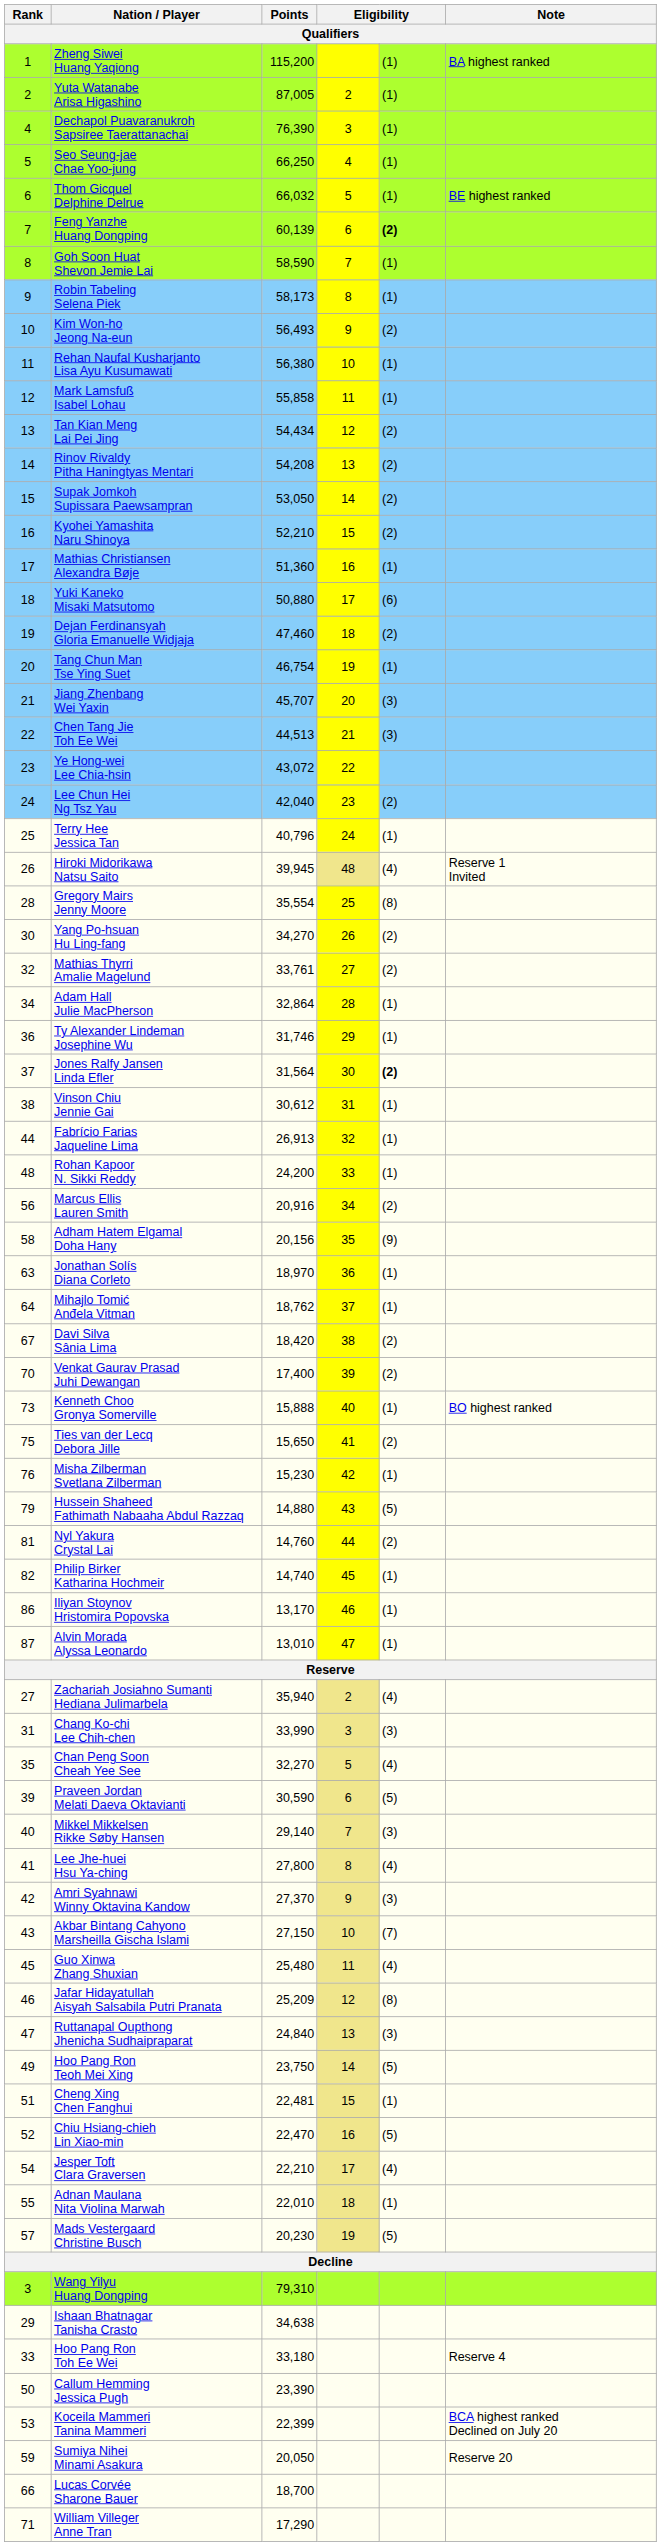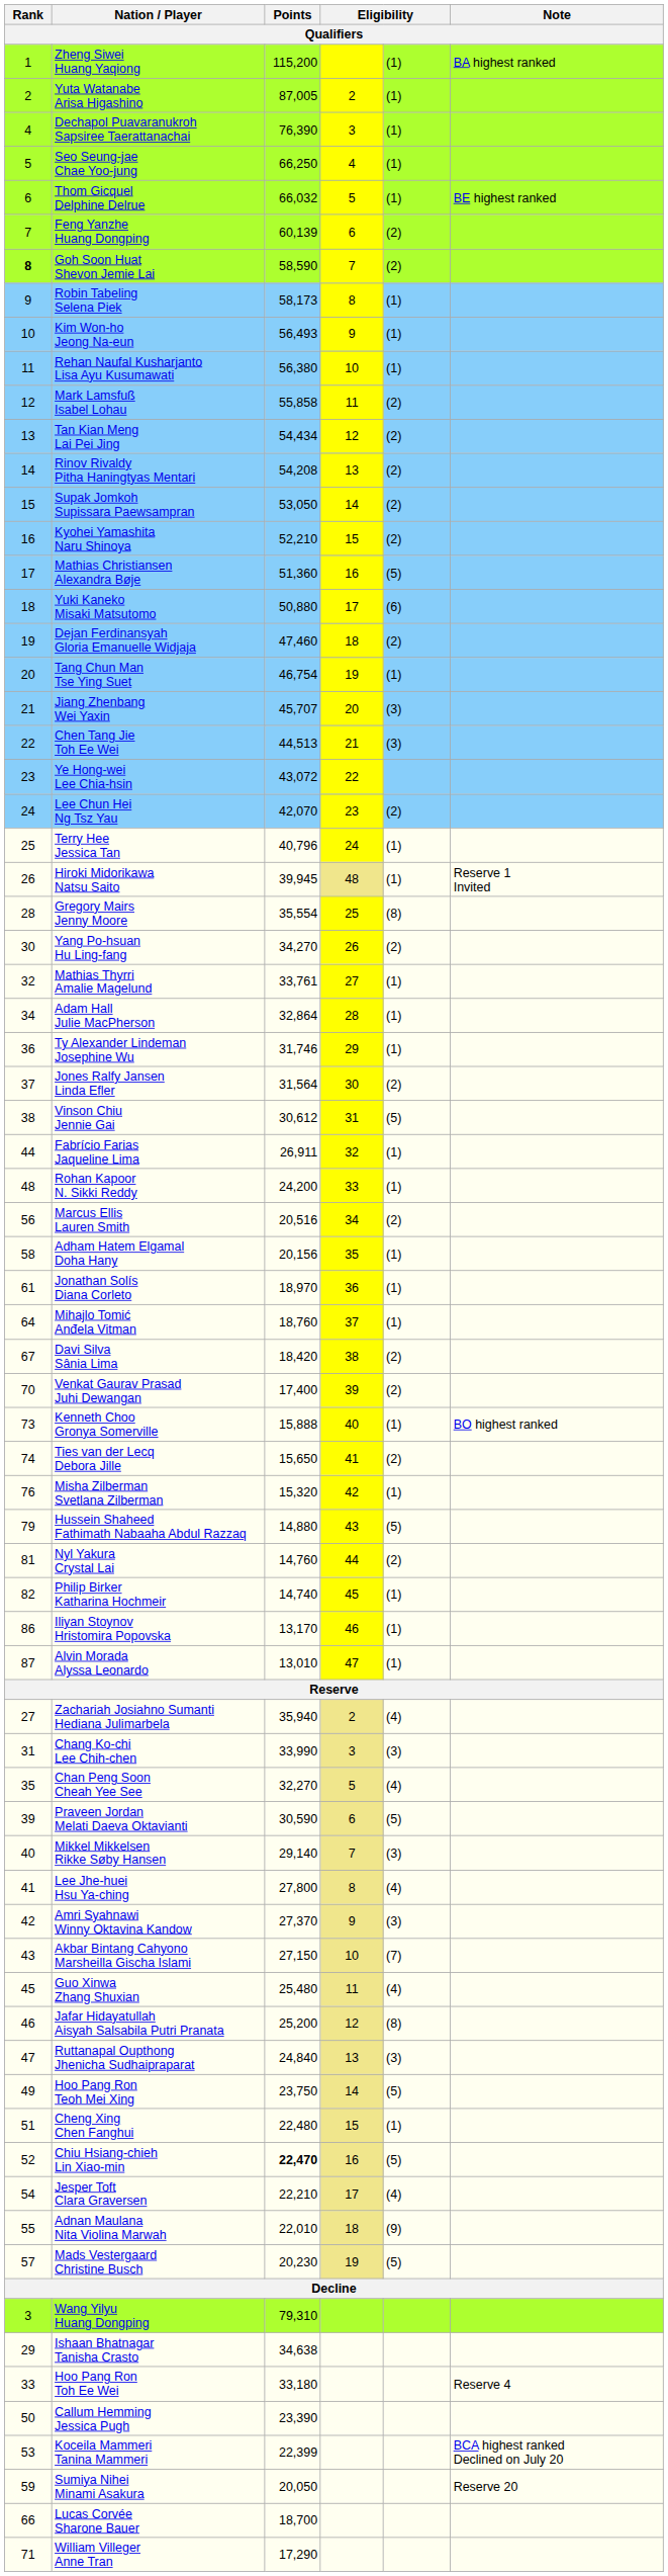 <table class="sortable wikitable" style="font-size:95%">
 <tr>
 <th width="50">Rank</th>
 <th width="250">Nation / Player</th>
 <th width="60">Points</th>
 <th colspan="2" width="150">Eligibility</th>
 <th width="250">Note</th>
 </tr>
 <tr>
 <th colspan="6">Qualifiers</th>
 </tr>
 <tr bgcolor="#ADFF2F">
 <td align="center">1</td>
 <td> <a href='#'>Zheng Siwei</a><br> <a href='#'>Huang Yaqiong</a></td>
 <td align="right">115,200</td>
 <td align="center" bgcolor="#FFFF00"></td>
 <td> (1)</td>
 <td><a href='#'>BA</a> highest ranked</td>
 </tr>
 <tr bgcolor="#ADFF2F">
 <td align="center">2</td>
 <td> <a href='#'>Yuta Watanabe</a><br> <a href='#'>Arisa Higashino</a></td>
 <td align="right">87,005</td>
 <td align="center" bgcolor="#FFFF00"> 2</td>
 <td> (1)</td>
 <td></td>
 </tr>
 <tr bgcolor="#ADFF2F">
 <td align="center">4</td>
 <td> <a href='#'>Dechapol Puavaranukroh</a><br> <a href='#'>Sapsiree Taerattanachai</a></td>
 <td align="right">76,390</td>
 <td align="center" bgcolor="#FFFF00"> 3</td>
 <td> (1)</td>
 <td></td>
 </tr>
 <tr bgcolor="#ADFF2F">
 <td align="center">5</td>
 <td> <a href='#'>Seo Seung-jae</a><br> <a href='#'>Chae Yoo-jung</a></td>
 <td align="right">66,250</td>
 <td align="center" bgcolor="#FFFF00"> 4</td>
 <td> (1)</td>
 <td></td>
 </tr>
 <tr bgcolor="#ADFF2F">
 <td align="center">6</td>
 <td> <a href='#'>Thom Gicquel</a><br> <a href='#'>Delphine Delrue</a></td>
 <td align="right">66,032</td>
 <td align="center" bgcolor="#FFFF00"> 5</td>
 <td> (1)</td>
 <td><a href='#'>BE</a> highest ranked</td>
 </tr>
 <tr bgcolor="#ADFF2F">
 <td align="center">7</td>
 <td> <a href='#'>Feng Yanzhe</a><br> <a href='#'>Huang Dongping</a></td>
 <td align="right">60,139</td>
 <td align="center" bgcolor="#FFFF00"> 6</td>
-<td><strong> (2)</strong></td>
+<td> (2)</td>
 <td></td>
 </tr>
 <tr bgcolor="#ADFF2F">
-<td align="center">8</td>
+<td align="center"><strong>8</strong></td>
 <td> <a href='#'>Goh Soon Huat</a><br> <a href='#'>Shevon Jemie Lai</a></td>
 <td align="right">58,590</td>
 <td align="center" bgcolor="#FFFF00"> 7</td>
-<td> (1)</td>
+<td> (2)</td>
 <td></td>
 </tr>
 <tr bgcolor="#87CEFA">
 <td align="center">9</td>
 <td> <a href='#'>Robin Tabeling</a><br> <a href='#'>Selena Piek</a></td>
 <td align="right">58,173</td>
 <td align="center" bgcolor="#FFFF00"> 8</td>
 <td> (1)</td>
 <td></td>
 </tr>
 <tr bgcolor="#87CEFA">
 <td align="center">10</td>
 <td> <a href='#'>Kim Won-ho</a><br> <a href='#'>Jeong Na-eun</a></td>
 <td align="right">56,493</td>
 <td align="center" bgcolor="#FFFF00"> 9</td>
-<td> (2)</td>
+<td> (1)</td>
 <td></td>
 </tr>
 <tr bgcolor="#87CEFA">
 <td align="center">11</td>
 <td> <a href='#'>Rehan Naufal Kusharjanto</a><br> <a href='#'>Lisa Ayu Kusumawati</a></td>
 <td align="right">56,380</td>
 <td align="center" bgcolor="#FFFF00"> 10</td>
 <td> (1)</td>
 <td></td>
 </tr>
 <tr bgcolor="#87CEFA">
 <td align="center">12</td>
 <td> <a href='#'>Mark Lamsfuß</a><br> <a href='#'>Isabel Lohau</a></td>
 <td align="right">55,858</td>
 <td align="center" bgcolor="#FFFF00"> 11</td>
-<td> (1)</td>
+<td> (2)</td>
 <td></td>
 </tr>
 <tr bgcolor="#87CEFA">
 <td align="center">13</td>
 <td> <a href='#'>Tan Kian Meng</a><br> <a href='#'>Lai Pei Jing</a></td>
 <td align="right">54,434</td>
 <td align="center" bgcolor="#FFFF00"> 12</td>
 <td> (2)</td>
 <td></td>
 </tr>
 <tr bgcolor="#87CEFA">
 <td align="center">14</td>
 <td> <a href='#'>Rinov Rivaldy</a><br> <a href='#'>Pitha Haningtyas Mentari</a></td>
 <td align="right">54,208</td>
 <td align="center" bgcolor="#FFFF00"> 13</td>
 <td> (2)</td>
 <td></td>
 </tr>
 <tr bgcolor="#87CEFA">
 <td align="center">15</td>
 <td> <a href='#'>Supak Jomkoh</a><br> <a href='#'>Supissara Paewsampran</a></td>
 <td align="right">53,050</td>
 <td align="center" bgcolor="#FFFF00"> 14</td>
 <td> (2)</td>
 <td></td>
 </tr>
 <tr bgcolor="#87CEFA">
 <td align="center">16</td>
 <td> <a href='#'>Kyohei Yamashita</a><br> <a href='#'>Naru Shinoya</a></td>
 <td align="right">52,210</td>
 <td align="center" bgcolor="#FFFF00"> 15</td>
 <td> (2)</td>
 <td></td>
 </tr>
 <tr bgcolor="#87CEFA">
 <td align="center">17</td>
 <td> <a href='#'>Mathias Christiansen</a><br> <a href='#'>Alexandra Bøje</a></td>
 <td align="right">51,360</td>
 <td align="center" bgcolor="#FFFF00"> 16</td>
-<td> (1)</td>
+<td> (5)</td>
 <td></td>
 </tr>
 <tr bgcolor="#87CEFA">
 <td align="center">18</td>
 <td> <a href='#'>Yuki Kaneko</a><br> <a href='#'>Misaki Matsutomo</a></td>
 <td align="right">50,880</td>
 <td align="center" bgcolor="#FFFF00"> 17</td>
 <td> (6)</td>
 <td></td>
 </tr>
 <tr bgcolor="#87CEFA">
 <td align="center">19</td>
 <td> <a href='#'>Dejan Ferdinansyah</a><br> <a href='#'>Gloria Emanuelle Widjaja</a></td>
 <td align="right">47,460</td>
 <td align="center" bgcolor="#FFFF00"> 18</td>
 <td> (2)</td>
 <td></td>
 </tr>
 <tr bgcolor="#87CEFA">
 <td align="center">20</td>
 <td> <a href='#'>Tang Chun Man</a><br> <a href='#'>Tse Ying Suet</a></td>
 <td align="right">46,754</td>
 <td align="center" bgcolor="#FFFF00"> 19</td>
 <td> (1)</td>
 <td></td>
 </tr>
 <tr bgcolor="#87CEFA">
 <td align="center">21</td>
 <td> <a href='#'>Jiang Zhenbang</a><br> <a href='#'>Wei Yaxin</a></td>
 <td align="right">45,707</td>
 <td align="center" bgcolor="#FFFF00"> 20</td>
 <td> (3)</td>
 <td></td>
 </tr>
 <tr bgcolor="#87CEFA">
 <td align="center">22</td>
 <td> <a href='#'>Chen Tang Jie</a><br> <a href='#'>Toh Ee Wei</a></td>
 <td align="right">44,513</td>
 <td align="center" bgcolor="#FFFF00"> 21</td>
 <td> (3)</td>
 <td></td>
 </tr>
 <tr bgcolor="#87CEFA">
 <td align="center">23</td>
 <td> <a href='#'>Ye Hong-wei</a><br> <a href='#'>Lee Chia-hsin</a></td>
 <td align="right">43,072</td>
 <td align="center" bgcolor="#FFFF00"> 22</td>
 <td></td>
 <td></td>
 </tr>
 <tr bgcolor="#87CEFA">
 <td align="center">24</td>
 <td> <a href='#'>Lee Chun Hei</a><br> <a href='#'>Ng Tsz Yau</a></td>
-<td align="right">42,040</td>
+<td align="right">42,070</td>
 <td align="center" bgcolor="#FFFF00"> 23</td>
 <td> (2)</td>
 <td></td>
 </tr>
 <tr bgcolor="#FFFFF0">
 <td align="center">25</td>
 <td> <a href='#'>Terry Hee</a><br> <a href='#'>Jessica Tan</a></td>
 <td align="right">40,796</td>
 <td align="center" bgcolor="#FFFF00"> 24</td>
 <td> (1)</td>
 <td></td>
 </tr>
 <tr bgcolor="#FFFFF0">
 <td align="center">26</td>
 <td> <a href='#'>Hiroki Midorikawa</a><br> <a href='#'>Natsu Saito</a></td>
 <td align="right">39,945</td>
 <td align="center" bgcolor="#F0E68C"> 48</td>
-<td> (4)</td>
+<td> (1)</td>
 <td>Reserve 1<br>Invited</td>
 </tr>
 <tr bgcolor="#FFFFF0">
 <td align="center">28</td>
 <td> <a href='#'>Gregory Mairs</a><br> <a href='#'>Jenny Moore</a></td>
 <td align="right">35,554</td>
 <td align="center" bgcolor="#FFFF00"> 25</td>
 <td> (8)</td>
 <td></td>
 </tr>
 <tr bgcolor="#FFFFF0">
 <td align="center">30</td>
 <td> <a href='#'>Yang Po-hsuan</a><br> <a href='#'>Hu Ling-fang</a></td>
 <td align="right">34,270</td>
 <td align="center" bgcolor="#FFFF00"> 26</td>
 <td> (2)</td>
 <td></td>
 </tr>
 <tr bgcolor="#FFFFF0">
 <td align="center">32</td>
 <td> <a href='#'>Mathias Thyrri</a><br> <a href='#'>Amalie Magelund</a></td>
 <td align="right">33,761</td>
 <td align="center" bgcolor="#FFFF00"> 27</td>
-<td> (2)</td>
+<td> (1)</td>
 <td></td>
 </tr>
 <tr bgcolor="#FFFFF0">
 <td align="center">34</td>
 <td> <a href='#'>Adam Hall</a><br> <a href='#'>Julie MacPherson</a></td>
 <td align="right">32,864</td>
 <td align="center" bgcolor="#FFFF00"> 28</td>
 <td> (1)</td>
 <td></td>
 </tr>
 <tr bgcolor="#FFFFF0">
 <td align="center">36</td>
 <td> <a href='#'>Ty Alexander Lindeman</a><br> <a href='#'>Josephine Wu</a></td>
 <td align="right">31,746</td>
 <td align="center" bgcolor="#FFFF00"> 29</td>
 <td> (1)</td>
 <td></td>
 </tr>
 <tr bgcolor="#FFFFF0">
 <td align="center">37</td>
 <td> <a href='#'>Jones Ralfy Jansen</a><br> <a href='#'>Linda Efler</a></td>
 <td align="right">31,564</td>
 <td align="center" bgcolor="#FFFF00"> 30</td>
-<td><strong> (2)</strong></td>
+<td> (2)</td>
 <td></td>
 </tr>
 <tr bgcolor="#FFFFF0">
 <td align="center">38</td>
 <td> <a href='#'>Vinson Chiu</a><br> <a href='#'>Jennie Gai</a></td>
 <td align="right">30,612</td>
 <td align="center" bgcolor="#FFFF00"> 31</td>
-<td> (1)</td>
+<td> (5)</td>
 <td></td>
 </tr>
 <tr bgcolor="#FFFFF0">
 <td align="center">44</td>
 <td> <a href='#'>Fabrício Farias</a><br> <a href='#'>Jaqueline Lima</a></td>
-<td align="right">26,913</td>
+<td align="right">26,911</td>
 <td align="center" bgcolor="#FFFF00"> 32</td>
 <td> (1)</td>
 <td></td>
 </tr>
 <tr bgcolor="#FFFFF0">
 <td align="center">48</td>
 <td> <a href='#'>Rohan Kapoor</a><br> <a href='#'>N. Sikki Reddy</a></td>
 <td align="right">24,200</td>
 <td align="center" bgcolor="#FFFF00"> 33</td>
 <td> (1)</td>
 <td></td>
 </tr>
 <tr bgcolor="#FFFFF0">
 <td align="center">56</td>
 <td> <a href='#'>Marcus Ellis</a><br> <a href='#'>Lauren Smith</a></td>
-<td align="right">20,916</td>
+<td align="right">20,516</td>
 <td align="center" bgcolor="#FFFF00"> 34</td>
 <td> (2)</td>
 <td></td>
 </tr>
 <tr bgcolor="#FFFFF0">
 <td align="center">58</td>
 <td> <a href='#'>Adham Hatem Elgamal</a><br> <a href='#'>Doha Hany</a></td>
 <td align="right">20,156</td>
 <td align="center" bgcolor="#FFFF00"> 35</td>
-<td> (9)</td>
+<td> (1)</td>
 <td></td>
 </tr>
 <tr bgcolor="#FFFFF0">
-<td align="center">63</td>
+<td align="center">61</td>
 <td> <a href='#'>Jonathan Solís</a><br> <a href='#'>Diana Corleto</a></td>
 <td align="right">18,970</td>
 <td align="center" bgcolor="#FFFF00"> 36</td>
 <td> (1)</td>
 <td></td>
 </tr>
 <tr bgcolor="#FFFFF0">
 <td align="center">64</td>
 <td> <a href='#'>Mihajlo Tomić</a><br> <a href='#'>Anđela Vitman</a></td>
-<td align="right">18,762</td>
+<td align="right">18,760</td>
 <td align="center" bgcolor="#FFFF00"> 37</td>
 <td> (1)</td>
 <td></td>
 </tr>
 <tr bgcolor="#FFFFF0">
 <td align="center">67</td>
 <td> <a href='#'>Davi Silva</a><br> <a href='#'>Sânia Lima</a></td>
 <td align="right">18,420</td>
 <td align="center" bgcolor="#FFFF00"> 38</td>
 <td> (2)</td>
 <td></td>
 </tr>
 <tr bgcolor="#FFFFF0">
 <td align="center">70</td>
 <td> <a href='#'>Venkat Gaurav Prasad</a><br> <a href='#'>Juhi Dewangan</a></td>
 <td align="right">17,400</td>
 <td align="center" bgcolor="#FFFF00"> 39</td>
 <td> (2)</td>
 <td></td>
 </tr>
 <tr bgcolor="#FFFFF0">
 <td align="center">73</td>
 <td> <a href='#'>Kenneth Choo</a><br> <a href='#'>Gronya Somerville</a></td>
 <td align="right">15,888</td>
 <td align="center" bgcolor="#FFFF00"> 40</td>
 <td> (1)</td>
 <td><a href='#'>BO</a> highest ranked</td>
 </tr>
 <tr bgcolor="#FFFFF0">
-<td align="center">75</td>
+<td align="center">74</td>
 <td> <a href='#'>Ties van der Lecq</a><br> <a href='#'>Debora Jille</a></td>
 <td align="right">15,650</td>
 <td align="center" bgcolor="#FFFF00"> 41</td>
 <td> (2)</td>
 <td></td>
 </tr>
 <tr bgcolor="#FFFFF0">
 <td align="center">76</td>
 <td> <a href='#'>Misha Zilberman</a><br> <a href='#'>Svetlana Zilberman</a></td>
-<td align="right">15,230</td>
+<td align="right">15,320</td>
 <td align="center" bgcolor="#FFFF00"> 42</td>
 <td> (1)</td>
 <td></td>
 </tr>
 <tr bgcolor="#FFFFF0">
 <td align="center">79</td>
 <td> <a href='#'>Hussein Shaheed</a><br> <a href='#'>Fathimath Nabaaha Abdul Razzaq</a></td>
 <td align="right">14,880</td>
 <td align="center" bgcolor="#FFFF00"> 43</td>
 <td> (5)</td>
 <td></td>
 </tr>
 <tr bgcolor="#FFFFF0">
 <td align="center">81</td>
 <td> <a href='#'>Nyl Yakura</a><br> <a href='#'>Crystal Lai</a></td>
 <td align="right">14,760</td>
 <td align="center" bgcolor="#FFFF00"> 44</td>
 <td> (2)</td>
 <td></td>
 </tr>
 <tr bgcolor="#FFFFF0">
 <td align="center">82</td>
 <td> <a href='#'>Philip Birker</a><br> <a href='#'>Katharina Hochmeir</a></td>
 <td align="right">14,740</td>
 <td align="center" bgcolor="#FFFF00"> 45</td>
 <td> (1)</td>
 <td></td>
 </tr>
 <tr bgcolor="#FFFFF0">
 <td align="center">86</td>
 <td> <a href='#'>Iliyan Stoynov</a><br> <a href='#'>Hristomira Popovska</a></td>
 <td align="right">13,170</td>
 <td align="center" bgcolor="#FFFF00"> 46</td>
 <td> (1)</td>
 <td></td>
 </tr>
 <tr bgcolor="#FFFFF0">
 <td align="center">87</td>
 <td> <a href='#'>Alvin Morada</a><br> <a href='#'>Alyssa Leonardo</a></td>
 <td align="right">13,010</td>
 <td align="center" bgcolor="#FFFF00"> 47</td>
 <td> (1)</td>
 <td></td>
 </tr>
 <tr>
 <th colspan="6">Reserve</th>
 </tr>
 <tr bgcolor="#FFFFF0">
 <td align="center">27</td>
 <td> <a href='#'>Zachariah Josiahno Sumanti</a><br> <a href='#'>Hediana Julimarbela</a></td>
 <td align="right">35,940</td>
 <td align="center" bgcolor="#F0E68C">2</td>
 <td> (4)</td>
 <td></td>
 </tr>
 <tr bgcolor="#FFFFF0">
 <td align="center">31</td>
 <td> <a href='#'>Chang Ko-chi</a><br> <a href='#'>Lee Chih-chen</a></td>
 <td align="right">33,990</td>
 <td align="center" bgcolor="#F0E68C">3</td>
 <td> (3)</td>
 <td></td>
 </tr>
 <tr bgcolor="#FFFFF0">
 <td align="center">35</td>
 <td> <a href='#'>Chan Peng Soon</a><br> <a href='#'>Cheah Yee See</a></td>
 <td align="right">32,270</td>
 <td align="center" bgcolor="#F0E68C">5</td>
 <td> (4)</td>
 <td></td>
 </tr>
 <tr bgcolor="#FFFFF0">
 <td align="center">39</td>
 <td> <a href='#'>Praveen Jordan</a><br> <a href='#'>Melati Daeva Oktavianti</a></td>
 <td align="right">30,590</td>
 <td align="center" bgcolor="#F0E68C">6</td>
 <td> (5)</td>
 <td></td>
 </tr>
 <tr bgcolor="#FFFFF0">
 <td align="center">40</td>
 <td> <a href='#'>Mikkel Mikkelsen</a><br> <a href='#'>Rikke Søby Hansen</a></td>
 <td align="right">29,140</td>
 <td align="center" bgcolor="#F0E68C">7</td>
 <td> (3)</td>
 <td></td>
 </tr>
 <tr bgcolor="#FFFFF0">
 <td align="center">41</td>
 <td> <a href='#'>Lee Jhe-huei</a><br> <a href='#'>Hsu Ya-ching</a></td>
 <td align="right">27,800</td>
 <td align="center" bgcolor="#F0E68C">8</td>
 <td> (4)</td>
 <td></td>
 </tr>
 <tr bgcolor="#FFFFF0">
 <td align="center">42</td>
 <td> <a href='#'>Amri Syahnawi</a><br> <a href='#'>Winny Oktavina Kandow</a></td>
 <td align="right">27,370</td>
 <td align="center" bgcolor="#F0E68C">9</td>
 <td> (3)</td>
 <td></td>
 </tr>
 <tr bgcolor="#FFFFF0">
 <td align="center">43</td>
 <td> <a href='#'>Akbar Bintang Cahyono</a><br> <a href='#'>Marsheilla Gischa Islami</a></td>
 <td align="right">27,150</td>
 <td align="center" bgcolor="#F0E68C">10</td>
 <td> (7)</td>
 <td></td>
 </tr>
 <tr bgcolor="#FFFFF0">
 <td align="center">45</td>
 <td> <a href='#'>Guo Xinwa</a><br> <a href='#'>Zhang Shuxian</a></td>
 <td align="right">25,480</td>
 <td align="center" bgcolor="#F0E68C">11</td>
 <td> (4)</td>
 <td></td>
 </tr>
 <tr bgcolor="#FFFFF0">
 <td align="center">46</td>
 <td> <a href='#'>Jafar Hidayatullah</a><br> <a href='#'>Aisyah Salsabila Putri Pranata</a></td>
-<td align="right">25,209</td>
+<td align="right">25,200</td>
 <td align="center" bgcolor="#F0E68C">12</td>
 <td> (8)</td>
 <td></td>
 </tr>
 <tr bgcolor="#FFFFF0">
 <td align="center">47</td>
 <td> <a href='#'>Ruttanapal Oupthong</a><br> <a href='#'>Jhenicha Sudhaipraparat</a></td>
 <td align="right">24,840</td>
 <td align="center" bgcolor="#F0E68C">13</td>
 <td> (3)</td>
 <td></td>
 </tr>
 <tr bgcolor="#FFFFF0">
 <td align="center">49</td>
 <td> <a href='#'>Hoo Pang Ron</a><br> <a href='#'>Teoh Mei Xing</a></td>
 <td align="right">23,750</td>
 <td align="center" bgcolor="#F0E68C">14</td>
 <td> (5)</td>
 <td></td>
 </tr>
 <tr bgcolor="#FFFFF0">
 <td align="center">51</td>
 <td> <a href='#'>Cheng Xing</a><br> <a href='#'>Chen Fanghui</a></td>
-<td align="right">22,481</td>
+<td align="right">22,480</td>
 <td align="center" bgcolor="#F0E68C">15</td>
 <td> (1)</td>
 <td></td>
 </tr>
 <tr bgcolor="#FFFFF0">
 <td align="center">52</td>
 <td> <a href='#'>Chiu Hsiang-chieh</a><br> <a href='#'>Lin Xiao-min</a></td>
-<td align="right">22,470</td>
+<td align="right"><strong>22,470</strong></td>
 <td align="center" bgcolor="#F0E68C">16</td>
 <td> (5)</td>
 <td></td>
 </tr>
 <tr bgcolor="#FFFFF0">
 <td align="center">54</td>
 <td> <a href='#'>Jesper Toft</a><br> <a href='#'>Clara Graversen</a></td>
 <td align="right">22,210</td>
 <td align="center" bgcolor="#F0E68C">17</td>
 <td> (4)</td>
 <td></td>
 </tr>
 <tr bgcolor="#FFFFF0">
 <td align="center">55</td>
 <td> <a href='#'>Adnan Maulana</a><br> <a href='#'>Nita Violina Marwah</a></td>
 <td align="right">22,010</td>
 <td align="center" bgcolor="#F0E68C">18</td>
-<td> (1)</td>
+<td> (9)</td>
 <td></td>
 </tr>
 <tr bgcolor="#FFFFF0">
 <td align="center">57</td>
 <td> <a href='#'>Mads Vestergaard</a><br> <a href='#'>Christine Busch</a></td>
 <td align="right">20,230</td>
 <td align="center" bgcolor="#F0E68C">19</td>
 <td> (5)</td>
 <td></td>
 </tr>
 <tr>
 <th colspan="6">Decline</th>
 </tr>
 <tr bgcolor="#ADFF2F">
 <td align="center">3</td>
 <td> <a href='#'>Wang Yilyu</a><br> <a href='#'>Huang Dongping</a></td>
 <td align="right">79,310</td>
 <td></td>
 <td></td>
 <td></td>
 </tr>
 <tr bgcolor="#FFFFF0">
 <td align="center">29</td>
 <td> <a href='#'>Ishaan Bhatnagar</a><br> <a href='#'>Tanisha Crasto</a></td>
 <td align="right">34,638</td>
 <td></td>
 <td></td>
 <td></td>
 </tr>
 <tr bgcolor="#FFFFF0">
 <td align="center">33</td>
 <td> <a href='#'>Hoo Pang Ron</a><br> <a href='#'>Toh Ee Wei</a></td>
 <td align="right">33,180</td>
 <td></td>
 <td></td>
 <td>Reserve 4</td>
 </tr>
 <tr bgcolor="#FFFFF0">
 <td align="center">50</td>
 <td> <a href='#'>Callum Hemming</a><br> <a href='#'>Jessica Pugh</a></td>
 <td align="right">23,390</td>
 <td></td>
 <td></td>
 <td></td>
 </tr>
 <tr bgcolor="#FFFFF0">
 <td align="center">53</td>
 <td> <a href='#'>Koceila Mammeri</a><br> <a href='#'>Tanina Mammeri</a></td>
 <td align="right">22,399</td>
 <td></td>
 <td></td>
 <td><a href='#'>BCA</a> highest ranked<br>Declined on July 20</td>
 </tr>
 <tr bgcolor="#FFFFF0">
 <td align="center">59</td>
 <td> <a href='#'>Sumiya Nihei</a><br> <a href='#'>Minami Asakura</a></td>
 <td align="right">20,050</td>
 <td></td>
 <td></td>
 <td>Reserve 20</td>
 </tr>
 <tr bgcolor="#FFFFF0">
 <td align="center">66</td>
 <td> <a href='#'>Lucas Corvée</a><br> <a href='#'>Sharone Bauer</a></td>
 <td align="right">18,700</td>
 <td></td>
 <td></td>
 <td></td>
 </tr>
 <tr bgcolor="#FFFFF0">
 <td align="center">71</td>
 <td> <a href='#'>William Villeger</a><br> <a href='#'>Anne Tran</a></td>
 <td align="right">17,290</td>
 <td></td>
 <td></td>
 <td></td>
 </tr>
 </table>
